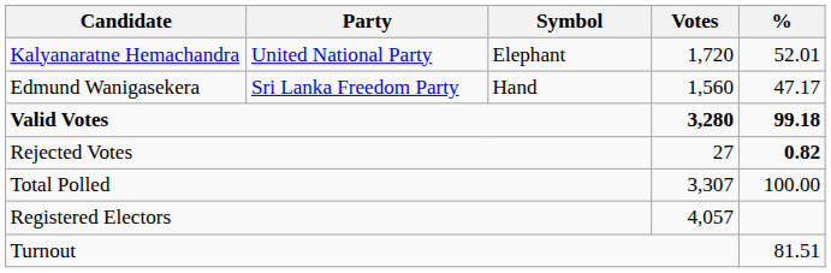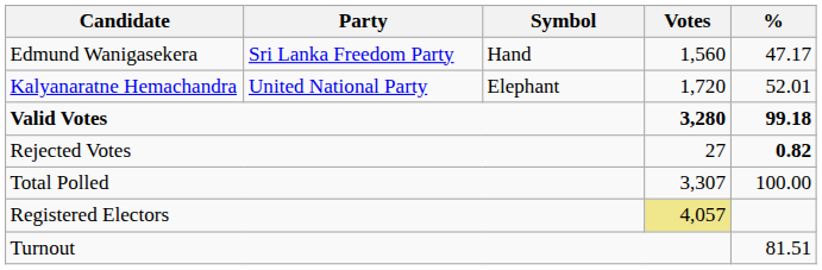 <table class="wikitable" border="1" style="text-align:right;">
 <tr>
 <th align=left width="180">Candidate</th>
 <th align=left width="180">Party</th>
 <th align=left width="120">Symbol</th>
 <th align=left width="60">Votes</th>
 <th align=left width="60">%</th>
 </tr>
 <tr>
+<td align=left>Edmund Wanigasekera</td>
+<td align=left><a href='#'>Sri Lanka Freedom Party</a></td>
+<td align=left>Hand</td>
+<td align=right>1,560</td>
+<td align=right>47.17</td>
+</tr>
+<tr>
 <td align=left><a href='#'>Kalyanaratne Hemachandra</a></td>
 <td align=left><a href='#'>United National Party</a></td>
 <td align=left>Elephant</td>
 <td align=right>1,720</td>
 <td align=right>52.01</td>
-</tr>
-<tr>
-<td align=left>Edmund Wanigasekera</td>
-<td align=left><a href='#'>Sri Lanka Freedom Party</a></td>
-<td align=left>Hand</td>
-<td align=right>1,560</td>
-<td align=right>47.17</td>
 </tr>
 <tr>
 <td align=left colspan=3><strong>Valid Votes</strong></td>
 <td align=right><strong>3,280</strong></td>
 <td align=right><strong>99.18</strong></td>
 </tr>
 <tr>
 <td align=left colspan=3>Rejected Votes</td>
 <td align=right>27</td>
 <td align=right><strong>0.82</strong></td>
 </tr>
 <tr>
 <td align=left colspan=3>Total Polled</td>
 <td align=right>3,307</td>
 <td align=right>100.00</td>
 </tr>
 <tr>
 <td align=left colspan=3>Registered Electors</td>
-<td align=right>4,057</td>
+<td align=right style="background: khaki;">4,057</td>
 <td></td>
 </tr>
 <tr>
 <td align=left colspan=4>Turnout</td>
 <td align=right>81.51</td>
 </tr>
 </table>
